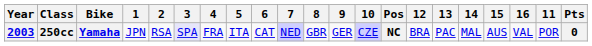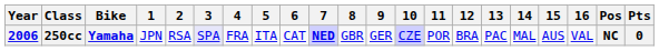 <table class="wikitable" style="text-align:center">
 <tr>
 <th>Year</th>
 <th>Class</th>
 <th>Bike</th>
 <th>1</th>
 <th>2</th>
 <th>3</th>
 <th>4</th>
 <th>5</th>
 <th>6</th>
 <th>7</th>
 <th>8</th>
 <th>9</th>
 <th>10</th>
-<th>Pos</th>
+<th>11</th>
 <th>12</th>
 <th>13</th>
 <th>14</th>
 <th>15</th>
 <th>16</th>
-<th>11</th>
+<th>Pos</th>
 <th>Pts</th>
 </tr>
 <tr>
-<th><a href='#'>2003</a></th>
+<th><a href='#'>2006</a></th>
 <th>250cc</th>
 <th><a href='#'>Yamaha</a></th>
 <td><a href='#'>JPN</a></td>
 <td><a href='#'>RSA</a></td>
 <td style="background: lavender;"><a href='#'>SPA</a></td>
 <td><a href='#'>FRA</a></td>
 <td><a href='#'>ITA</a></td>
 <td><a href='#'>CAT</a></td>
-<td style="background:#CFCFFF;"><a href='#'>NED</a><br></td>
+<td style="background:#CFCFFF;"><strong><a href='#'>NED</a><br></strong></td>
 <td><a href='#'>GBR</a></td>
 <td><a href='#'>GER</a></td>
 <td style="background:#CFCFFF;"><a href='#'>CZE</a><br></td>
-<th>NC</th>
+<td><a href='#'>POR</a></td>
 <td><a href='#'>BRA</a></td>
 <td><a href='#'>PAC</a></td>
 <td><a href='#'>MAL</a></td>
 <td><a href='#'>AUS</a></td>
 <td><a href='#'>VAL</a></td>
-<td><a href='#'>POR</a></td>
+<th>NC</th>
 <th>0</th>
 </tr>
 </table>
